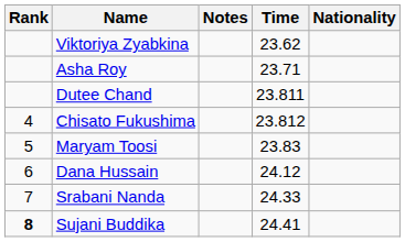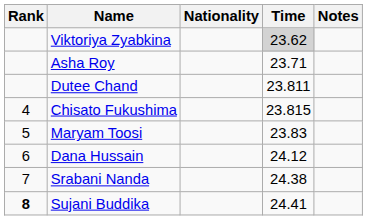 <table class="wikitable sortable" style="text-align:center;font-size:95%">
 <tr>
 <th>Rank</th>
 <th>Name</th>
+<th>Nationality</th>
+<th>Time</th>
 <th>Notes</th>
-<th>Time</th>
-<th>Nationality</th>
 </tr>
 <tr>
 <td></td>
 <td align=left><a href='#'>Viktoriya Zyabkina</a></td>
+<td align=left></td>
+<td style="background: lightgrey;">23.62</td>
 <td></td>
-<td>23.62</td>
-<td align=left></td>
 </tr>
 <tr>
 <td></td>
 <td align=left><a href='#'>Asha Roy</a></td>
+<td align=left></td>
+<td>23.71</td>
 <td></td>
-<td>23.71</td>
-<td align=left></td>
 </tr>
 <tr>
 <td></td>
 <td align=left><a href='#'>Dutee Chand</a></td>
+<td align=left></td>
+<td>23.811</td>
 <td></td>
-<td>23.811</td>
-<td align=left></td>
 </tr>
 <tr>
 <td>4</td>
 <td align=left><a href='#'>Chisato Fukushima</a></td>
+<td align=left></td>
+<td>23.815</td>
 <td></td>
-<td>23.812</td>
-<td align=left></td>
 </tr>
 <tr>
 <td>5</td>
 <td align=left><a href='#'>Maryam Toosi</a></td>
+<td align=left></td>
+<td>23.83</td>
 <td></td>
-<td>23.83</td>
-<td align=left></td>
 </tr>
 <tr>
 <td>6</td>
 <td align=left><a href='#'>Dana Hussain</a></td>
+<td align=left></td>
+<td>24.12</td>
 <td></td>
-<td>24.12</td>
-<td align=left></td>
 </tr>
 <tr>
 <td>7</td>
 <td align=left><a href='#'>Srabani Nanda</a></td>
+<td align=left></td>
+<td>24.38</td>
 <td></td>
-<td>24.33</td>
-<td align=left></td>
 </tr>
 <tr>
 <td><strong>8</strong></td>
 <td align=left><a href='#'>Sujani Buddika</a></td>
+<td align=left></td>
+<td>24.41</td>
 <td></td>
-<td>24.41</td>
-<td align=left></td>
 </tr>
 </table>
